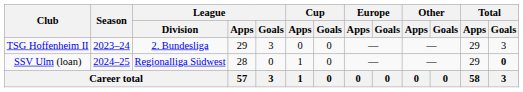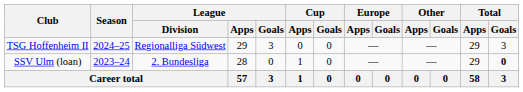 <table class="wikitable" style="text-align:center">
 <tr>
 <th rowspan="2">Club</th>
 <th rowspan="2">Season</th>
 <th colspan="3">League</th>
 <th colspan="2">Cup</th>
 <th colspan="2">Europe</th>
 <th colspan="2">Other</th>
 <th colspan="2">Total</th>
 </tr>
 <tr>
 <th>Division</th>
 <th>Apps</th>
 <th>Goals</th>
 <th>Apps</th>
 <th>Goals</th>
 <th>Apps</th>
 <th>Goals</th>
 <th>Apps</th>
 <th>Goals</th>
 <th>Apps</th>
 <th>Goals</th>
 </tr>
 <tr>
 <td><a href='#'>TSG Hoffenheim II</a></td>
-<td><a href='#'>2023–24</a></td>
-<td><a href='#'>2. Bundesliga</a></td>
+<td><a href='#'>2024–25</a></td>
+<td><a href='#'>Regionalliga Südwest</a></td>
 <td>29</td>
 <td>3</td>
 <td>0</td>
 <td>0</td>
 <td colspan="2">—</td>
 <td colspan="2">—</td>
 <td>29</td>
 <td>3</td>
 </tr>
 <tr>
 <td><a href='#'>SSV Ulm</a> (loan)</td>
-<td><a href='#'>2024–25</a></td>
-<td><a href='#'>Regionalliga Südwest</a></td>
+<td><a href='#'>2023–24</a></td>
+<td><a href='#'>2. Bundesliga</a></td>
 <td>28</td>
 <td>0</td>
 <td>1</td>
 <td>0</td>
 <td colspan="2">—</td>
 <td colspan="2">—</td>
 <td>29</td>
 <td><strong>0</strong></td>
 </tr>
 <tr>
 <th colspan="3">Career total</th>
 <th>57</th>
 <th>3</th>
 <th>1</th>
 <th>0</th>
 <th>0</th>
 <th>0</th>
 <th>0</th>
 <th>0</th>
 <th>58</th>
 <th>3</th>
 </tr>
 </table>
